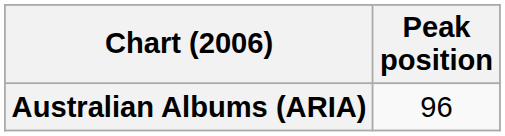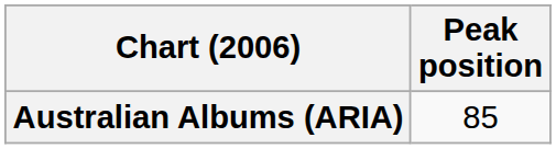 <table class="wikitable sortable plainrowheaders" style="text-align:center;">
 <tr>
 <th>Chart (2006)</th>
 <th>Peak<br>position</th>
 </tr>
 <tr>
 <th scope="row">Australian Albums (ARIA)</th>
-<td style="text-align:center;">96</td>
+<td style="text-align:center;">85</td>
 </tr>
 </table>
